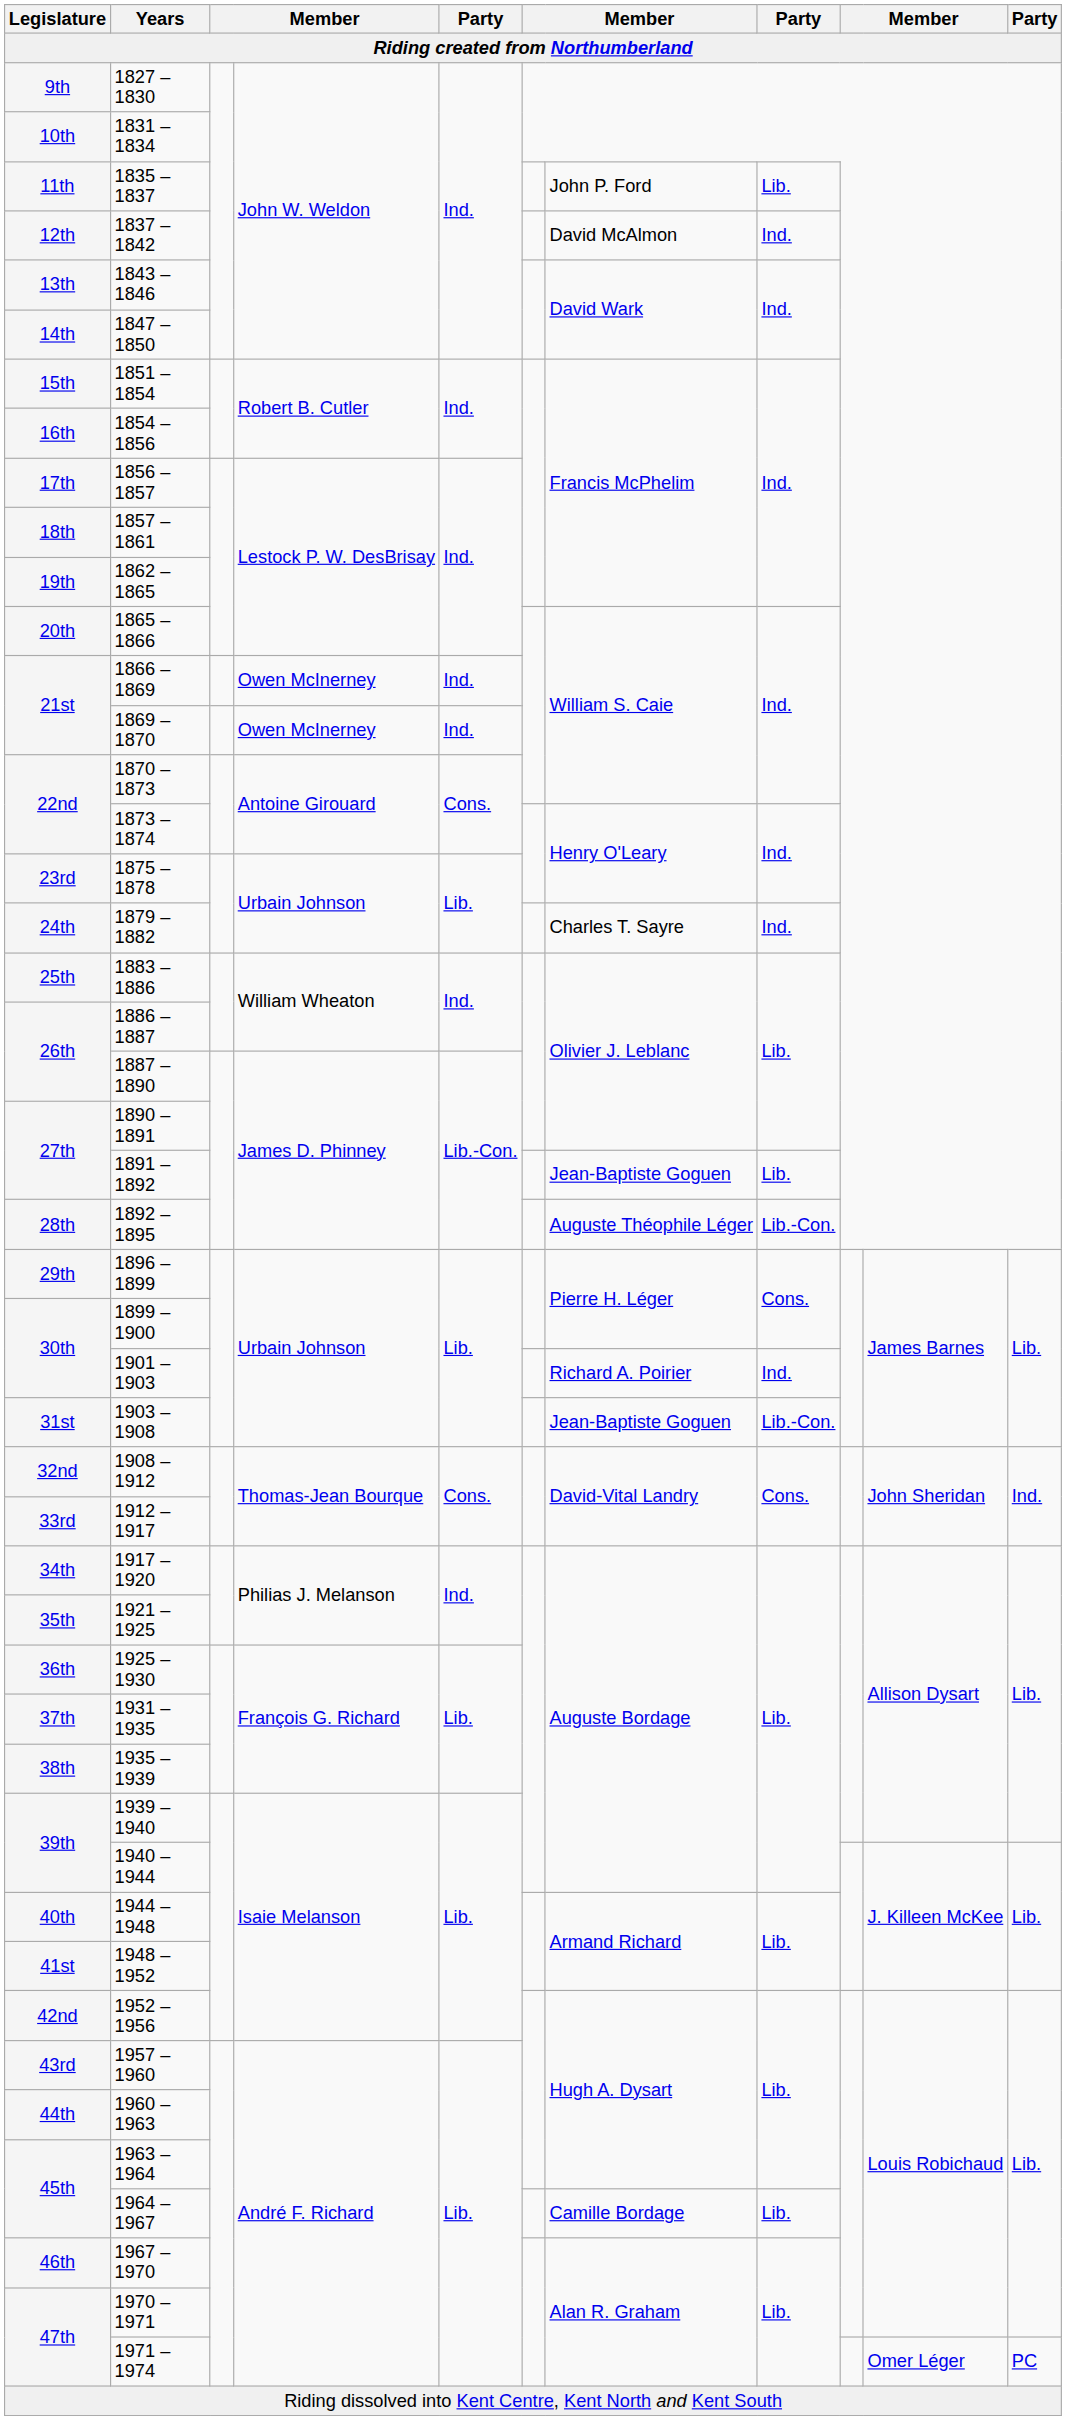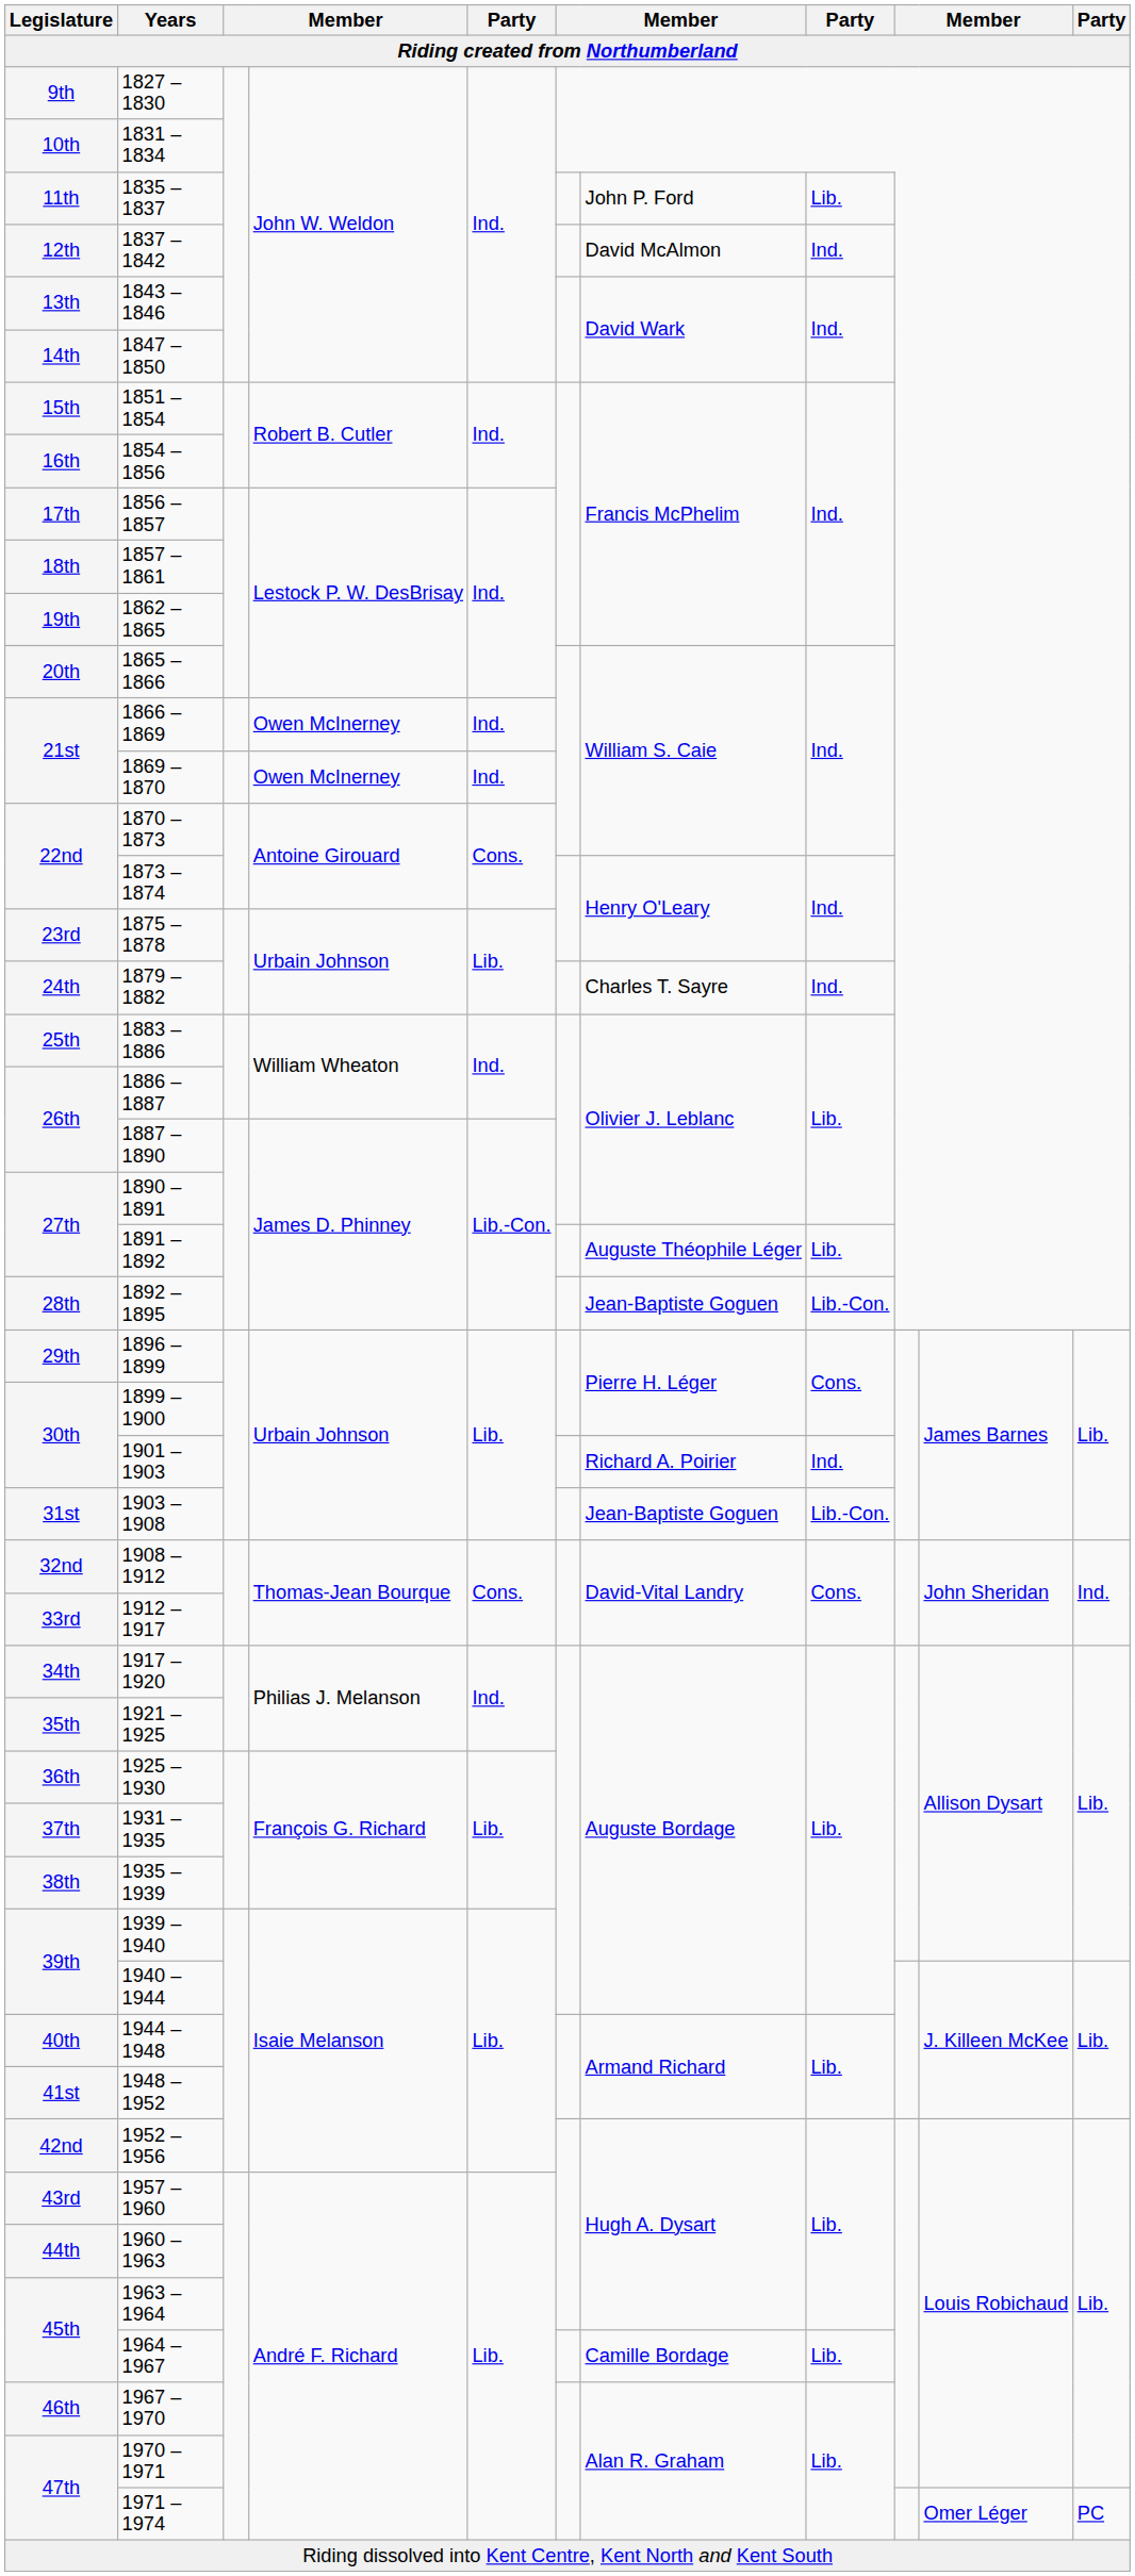 <table class="wikitable">
 <tr>
 <th>Legislature</th>
 <th style="width: 80px;">Years</th>
 <th colspan="2">Member</th>
 <th>Party</th>
 <th colspan="2">Member</th>
 <th>Party</th>
 <th colspan="2">Member</th>
 <th>Party</th>
 </tr>
 <tr>
 <td bgcolor="#F0F0F0" colspan="11" align="center"><strong><em>Riding created from<em> <a href='#'>Northumberland</a><strong></td>
 </tr>
 <tr>
 <td bgcolor="whitesmoke" align="center"><a href='#'>9th</a></td>
 <td>1827 – 1830</td>
 <td rowspan="6" >   </td>
 <td rowspan="6"><a href='#'>John W. Weldon</a></td>
 <td rowspan="6"><a href='#'>Ind.</a></td>
 </tr>
 <tr>
 <td bgcolor="whitesmoke" align="center"><a href='#'>10th</a></td>
 <td>1831 – 1834</td>
 </tr>
 <tr>
 <td bgcolor="whitesmoke" align="center"><a href='#'>11th</a></td>
 <td>1835 – 1837</td>
 <td>   </td>
 <td>John P. Ford</td>
 <td><a href='#'>Lib.</a></td>
 </tr>
 <tr>
 <td bgcolor="whitesmoke" align="center"><a href='#'>12th</a></td>
 <td>1837 – 1842</td>
 <td>   </td>
 <td>David McAlmon</td>
 <td><a href='#'>Ind.</a></td>
 </tr>
 <tr>
 <td bgcolor="whitesmoke" align="center"><a href='#'>13th</a></td>
 <td>1843 – 1846</td>
 <td rowspan="2" >   </td>
 <td rowspan="2"><a href='#'>David Wark</a></td>
 <td rowspan="2"><a href='#'>Ind.</a></td>
 </tr>
 <tr>
 <td bgcolor="whitesmoke" align="center"><a href='#'>14th</a></td>
 <td>1847 – 1850</td>
 </tr>
 <tr>
 <td bgcolor="whitesmoke" align="center"><a href='#'>15th</a></td>
 <td>1851 – 1854</td>
 <td rowspan="2" >   </td>
 <td rowspan="2"><a href='#'>Robert B. Cutler</a></td>
 <td rowspan="2"><a href='#'>Ind.</a></td>
 <td rowspan="5" >   </td>
 <td rowspan="5"><a href='#'>Francis McPhelim</a></td>
 <td rowspan="5"><a href='#'>Ind.</a></td>
 </tr>
 <tr>
 <td bgcolor="whitesmoke" align="center"><a href='#'>16th</a></td>
 <td>1854 – 1856</td>
 </tr>
 <tr>
 <td bgcolor="whitesmoke" align="center"><a href='#'>17th</a></td>
 <td>1856 – 1857</td>
 <td rowspan="4" >   </td>
 <td rowspan="4"><a href='#'>Lestock P. W. DesBrisay</a></td>
 <td rowspan="4"><a href='#'>Ind.</a></td>
 </tr>
 <tr>
 <td bgcolor="whitesmoke" align="center"><a href='#'>18th</a></td>
 <td>1857 – 1861</td>
 </tr>
 <tr>
 <td bgcolor="whitesmoke" align="center"><a href='#'>19th</a></td>
 <td>1862 – 1865</td>
 </tr>
 <tr>
 <td bgcolor="whitesmoke" align="center"><a href='#'>20th</a></td>
 <td>1865 – 1866</td>
 <td rowspan="4" >   </td>
 <td rowspan="4"><a href='#'>William S. Caie</a></td>
 <td rowspan="4"><a href='#'>Ind.</a></td>
 </tr>
 <tr>
 <td bgcolor="whitesmoke" align="center" rowspan="2"><a href='#'>21st</a></td>
 <td>1866 – 1869</td>
 <td>   </td>
 <td><a href='#'>Owen McInerney</a></td>
 <td><a href='#'>Ind.</a></td>
 </tr>
 <tr>
 <td>1869 – 1870</td>
 <td>   </td>
 <td><a href='#'>Owen McInerney</a></td>
 <td><a href='#'>Ind.</a></td>
 </tr>
 <tr>
 <td bgcolor="whitesmoke" align="center" rowspan="2"><a href='#'>22nd</a></td>
 <td>1870 – 1873</td>
 <td rowspan="2" >   </td>
 <td rowspan="2"><a href='#'>Antoine Girouard</a></td>
 <td rowspan="2"><a href='#'>Cons.</a></td>
 </tr>
 <tr>
 <td>1873 – 1874</td>
 <td rowspan="2" >   </td>
 <td rowspan="2"><a href='#'>Henry O'Leary</a></td>
 <td rowspan="2"><a href='#'>Ind.</a></td>
 </tr>
 <tr>
 <td bgcolor="whitesmoke" align="center"><a href='#'>23rd</a></td>
 <td>1875 – 1878</td>
 <td rowspan="2" >   </td>
 <td rowspan="2"><a href='#'>Urbain Johnson</a></td>
 <td rowspan="2"><a href='#'>Lib.</a></td>
 </tr>
 <tr>
 <td bgcolor="whitesmoke" align="center"><a href='#'>24th</a></td>
 <td>1879 – 1882</td>
 <td>   </td>
 <td>Charles T. Sayre</td>
 <td><a href='#'>Ind.</a></td>
 </tr>
 <tr>
 <td bgcolor="whitesmoke" align="center"><a href='#'>25th</a></td>
 <td>1883 – 1886</td>
 <td rowspan="2" >   </td>
 <td rowspan="2">William Wheaton</td>
 <td rowspan="2"><a href='#'>Ind.</a></td>
 <td rowspan="4" >   </td>
 <td rowspan="4"><a href='#'>Olivier J. Leblanc</a></td>
 <td rowspan="4"><a href='#'>Lib.</a></td>
 </tr>
 <tr>
 <td bgcolor="whitesmoke" align="center" rowspan="2"><a href='#'>26th</a></td>
 <td>1886 – 1887</td>
 </tr>
 <tr>
 <td>1887 – 1890</td>
 <td rowspan="4" >   </td>
 <td rowspan="4"><a href='#'>James D. Phinney</a></td>
 <td rowspan="4"><a href='#'>Lib.-Con.</a></td>
 </tr>
 <tr>
 <td bgcolor="whitesmoke" align="center" rowspan="2"><a href='#'>27th</a></td>
 <td>1890 – 1891</td>
 </tr>
 <tr>
 <td>1891 – 1892</td>
 <td>   </td>
-<td><a href='#'>Jean-Baptiste Goguen</a></td>
+<td><a href='#'>Auguste Théophile Léger</a></td>
 <td><a href='#'>Lib.</a></td>
 </tr>
 <tr>
 <td bgcolor="whitesmoke" align="center"><a href='#'>28th</a></td>
 <td>1892 – 1895</td>
 <td>   </td>
-<td><a href='#'>Auguste Théophile Léger</a></td>
+<td><a href='#'>Jean-Baptiste Goguen</a></td>
 <td><a href='#'>Lib.-Con.</a></td>
 </tr>
 <tr>
 <td bgcolor="whitesmoke" align="center"><a href='#'>29th</a></td>
 <td>1896 – 1899</td>
 <td rowspan="4" >   </td>
 <td rowspan="4"><a href='#'>Urbain Johnson</a></td>
 <td rowspan="4"><a href='#'>Lib.</a></td>
 <td rowspan="2" >   </td>
 <td rowspan="2"><a href='#'>Pierre H. Léger</a></td>
 <td rowspan="2"><a href='#'>Cons.</a></td>
 <td rowspan="4" >   </td>
 <td rowspan="4"><a href='#'>James Barnes</a></td>
 <td rowspan="4"><a href='#'>Lib.</a></td>
 </tr>
 <tr>
 <td bgcolor="whitesmoke" align="center" rowspan="2"><a href='#'>30th</a></td>
 <td>1899 – 1900</td>
 </tr>
 <tr>
 <td>1901 – 1903</td>
 <td>   </td>
 <td><a href='#'>Richard A. Poirier</a></td>
 <td><a href='#'>Ind.</a></td>
 </tr>
 <tr>
 <td bgcolor="whitesmoke" align="center"><a href='#'>31st</a></td>
 <td>1903 – 1908</td>
 <td>   </td>
 <td><a href='#'>Jean-Baptiste Goguen</a></td>
 <td><a href='#'>Lib.-Con.</a></td>
 </tr>
 <tr>
 <td bgcolor="whitesmoke" align="center"><a href='#'>32nd</a></td>
 <td>1908 – 1912</td>
 <td rowspan="2" >   </td>
 <td rowspan="2"><a href='#'>Thomas-Jean Bourque</a></td>
 <td rowspan="2"><a href='#'>Cons.</a></td>
 <td rowspan="2" >   </td>
 <td rowspan="2"><a href='#'>David-Vital Landry</a></td>
 <td rowspan="2"><a href='#'>Cons.</a></td>
 <td rowspan="2" >   </td>
 <td rowspan="2"><a href='#'>John Sheridan</a></td>
 <td rowspan="2"><a href='#'>Ind.</a></td>
 </tr>
 <tr>
 <td bgcolor="whitesmoke" align="center"><a href='#'>33rd</a></td>
 <td>1912 – 1917</td>
 </tr>
 <tr>
 <td bgcolor="whitesmoke" align="center"><a href='#'>34th</a></td>
 <td>1917 – 1920</td>
 <td rowspan="2" >   </td>
 <td rowspan="2">Philias J. Melanson</td>
 <td rowspan="2"><a href='#'>Ind.</a></td>
 <td rowspan="7" >   </td>
 <td rowspan="7"><a href='#'>Auguste Bordage</a></td>
 <td rowspan="7"><a href='#'>Lib.</a></td>
 <td rowspan="6" >   </td>
 <td rowspan="6"><a href='#'>Allison Dysart</a></td>
 <td rowspan="6"><a href='#'>Lib.</a></td>
 </tr>
 <tr>
 <td bgcolor="whitesmoke" align="center"><a href='#'>35th</a></td>
 <td>1921 – 1925</td>
 </tr>
 <tr>
 <td bgcolor="whitesmoke" align="center"><a href='#'>36th</a></td>
 <td>1925 – 1930</td>
 <td rowspan="3" >   </td>
 <td rowspan="3"><a href='#'>François G. Richard</a></td>
 <td rowspan="3"><a href='#'>Lib.</a></td>
 </tr>
 <tr>
 <td bgcolor="whitesmoke" align="center"><a href='#'>37th</a></td>
 <td>1931 – 1935</td>
 </tr>
 <tr>
 <td bgcolor="whitesmoke" align="center"><a href='#'>38th</a></td>
 <td>1935 – 1939</td>
 </tr>
 <tr>
 <td bgcolor="whitesmoke" align="center" rowspan="2"><a href='#'>39th</a></td>
 <td>1939 – 1940</td>
 <td rowspan="5" >   </td>
 <td rowspan="5"><a href='#'>Isaie Melanson</a></td>
 <td rowspan="5"><a href='#'>Lib.</a></td>
 </tr>
 <tr>
 <td>1940 – 1944</td>
 <td rowspan="3" >   </td>
 <td rowspan="3"><a href='#'>J. Killeen McKee</a></td>
 <td rowspan="3"><a href='#'>Lib.</a></td>
 </tr>
 <tr>
 <td bgcolor="whitesmoke" align="center"><a href='#'>40th</a></td>
 <td>1944 – 1948</td>
 <td rowspan="2" >   </td>
 <td rowspan="2"><a href='#'>Armand Richard</a></td>
 <td rowspan="2"><a href='#'>Lib.</a></td>
 </tr>
 <tr>
 <td bgcolor="whitesmoke" align="center"><a href='#'>41st</a></td>
 <td>1948 – 1952</td>
 </tr>
 <tr>
 <td bgcolor="whitesmoke" align="center"><a href='#'>42nd</a></td>
 <td>1952 – 1956</td>
 <td rowspan="4" >   </td>
 <td rowspan="4"><a href='#'>Hugh A. Dysart</a></td>
 <td rowspan="4"><a href='#'>Lib.</a></td>
 <td rowspan="7" >   </td>
 <td rowspan="7"><a href='#'>Louis Robichaud</a></td>
 <td rowspan="7"><a href='#'>Lib.</a></td>
 </tr>
 <tr>
 <td bgcolor="whitesmoke" align="center"><a href='#'>43rd</a></td>
 <td>1957 – 1960</td>
 <td rowspan="7" >   </td>
 <td rowspan="7"><a href='#'>André F. Richard</a></td>
 <td rowspan="7"><a href='#'>Lib.</a></td>
 </tr>
 <tr>
 <td bgcolor="whitesmoke" align="center"><a href='#'>44th</a></td>
 <td>1960 – 1963</td>
 </tr>
 <tr>
 <td bgcolor="whitesmoke" align="center" rowspan="2"><a href='#'>45th</a></td>
 <td>1963 – 1964</td>
 </tr>
 <tr>
 <td>1964 – 1967</td>
 <td>   </td>
 <td><a href='#'>Camille Bordage</a></td>
 <td><a href='#'>Lib.</a></td>
 </tr>
 <tr>
 <td bgcolor="whitesmoke" align="center"><a href='#'>46th</a></td>
 <td>1967 – 1970</td>
 <td rowspan="3" >   </td>
 <td rowspan="3"><a href='#'>Alan R. Graham</a></td>
 <td rowspan="3"><a href='#'>Lib.</a></td>
 </tr>
 <tr>
 <td bgcolor="whitesmoke" align="center" rowspan="2"><a href='#'>47th</a></td>
 <td>1970 – 1971</td>
 </tr>
 <tr>
 <td>1971 – 1974</td>
 <td>   </td>
 <td><a href='#'>Omer Léger</a></td>
 <td><a href='#'>PC</a></td>
 </tr>
 <tr>
 <td bgcolor="#F0F0F0" colspan="11" align="center"></em></strong>Riding dissolved into</em> <a href='#'>Kent Centre</a>, <a href='#'>Kent North</a> <em>and</em> <a href='#'>Kent South</a></strong></td>
 </tr>
 <tr>
 </tr>
 </table>
